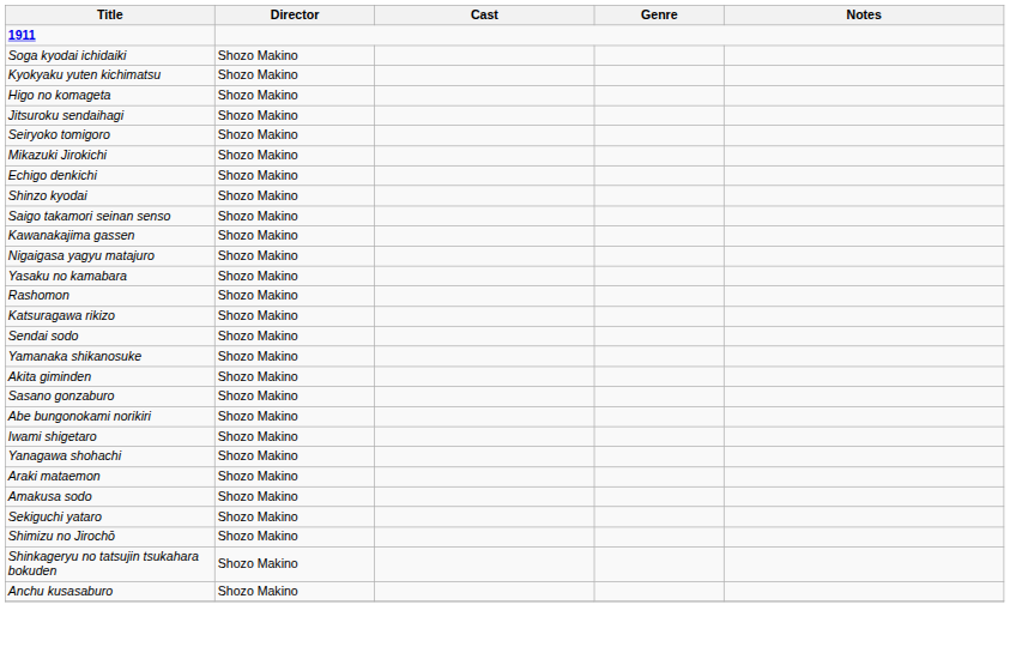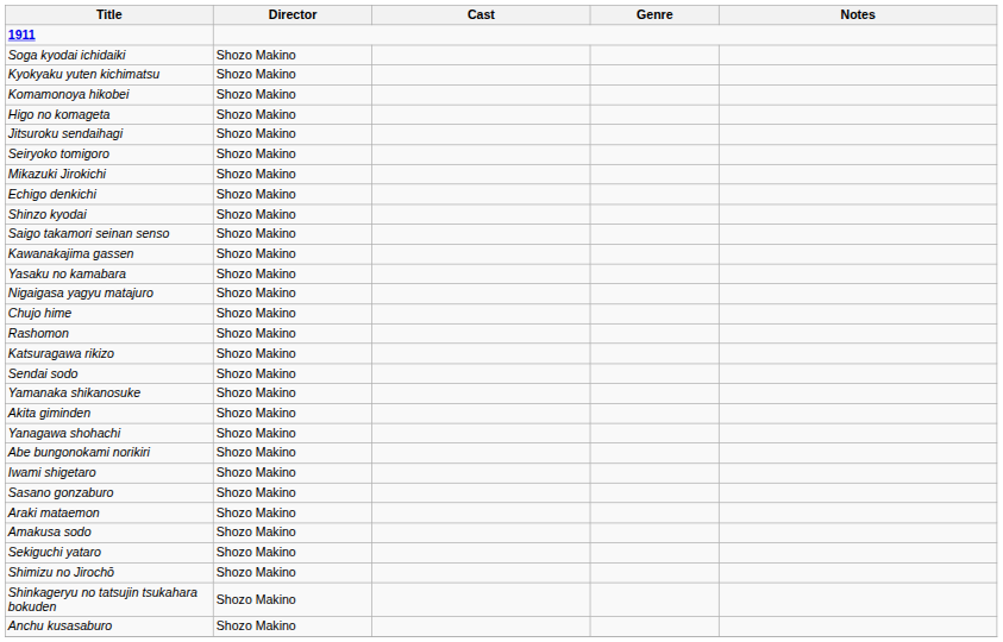 <table class="wikitable" width= "100%">
 <tr>
 <th width=21%>Title</th>
 <th width=16%>Director</th>
 <th width=22%>Cast</th>
 <th width=13%>Genre</th>
 <th width=28%>Notes</th>
 </tr>
 <tr>
 <td><strong><a href='#'>1911</a></strong></td>
 </tr>
 <tr>
 <td><em>Soga kyodai ichidaiki </em></td>
 <td>Shozo Makino</td>
 <td></td>
 <td></td>
 <td></td>
 </tr>
 <tr>
 <td><em>Kyokyaku yuten kichimatsu </em></td>
+<td>Shozo Makino</td>
+<td></td>
+<td></td>
+<td></td>
+</tr>
+<tr>
+<td><em>Komamonoya hikobei </em></td>
 <td>Shozo Makino</td>
 <td></td>
 <td></td>
 <td></td>
 </tr>
 <tr>
 <td><em>Higo no komageta </em></td>
 <td>Shozo Makino</td>
 <td></td>
 <td></td>
 <td></td>
 </tr>
 <tr>
 <td><em>Jitsuroku sendaihagi </em></td>
 <td>Shozo Makino</td>
 <td></td>
 <td></td>
 <td></td>
 </tr>
 <tr>
 <td><em>Seiryoko tomigoro </em></td>
 <td>Shozo Makino</td>
 <td></td>
 <td></td>
 <td></td>
 </tr>
 <tr>
 <td><em>Mikazuki Jirokichi</em></td>
 <td>Shozo Makino</td>
 <td></td>
 <td></td>
 <td></td>
 </tr>
 <tr>
 <td><em>Echigo denkichi</em></td>
 <td>Shozo Makino</td>
 <td></td>
 <td></td>
 <td></td>
 </tr>
 <tr>
 <td><em>Shinzo kyodai </em></td>
 <td>Shozo Makino</td>
 <td></td>
 <td></td>
 <td></td>
 </tr>
 <tr>
 <td><em>Saigo takamori seinan senso </em></td>
 <td>Shozo Makino</td>
 <td></td>
 <td></td>
 <td></td>
 </tr>
 <tr>
 <td><em>Kawanakajima gassen </em></td>
 <td>Shozo Makino</td>
 <td></td>
 <td></td>
 <td></td>
 </tr>
 <tr>
+<td><em>Yasaku no kamabara </em></td>
+<td>Shozo Makino</td>
+<td></td>
+<td></td>
+<td></td>
+</tr>
+<tr>
 <td><em>Nigaigasa yagyu matajuro </em></td>
 <td>Shozo Makino</td>
 <td></td>
 <td></td>
 <td></td>
 </tr>
 <tr>
-<td><em>Yasaku no kamabara </em></td>
+<td><em>Chujo hime </em></td>
 <td>Shozo Makino</td>
 <td></td>
 <td></td>
 <td></td>
 </tr>
 <tr>
 <td><em>Rashomon</em></td>
 <td>Shozo Makino</td>
 <td></td>
 <td></td>
 <td></td>
 </tr>
 <tr>
 <td><em>Katsuragawa rikizo </em></td>
 <td>Shozo Makino</td>
 <td></td>
 <td></td>
 <td></td>
 </tr>
 <tr>
 <td><em>Sendai sodo </em></td>
 <td>Shozo Makino</td>
 <td></td>
 <td></td>
 <td></td>
 </tr>
 <tr>
 <td><em>Yamanaka shikanosuke </em></td>
 <td>Shozo Makino</td>
 <td></td>
 <td></td>
 <td></td>
 </tr>
 <tr>
 <td><em>Akita giminden </em></td>
 <td>Shozo Makino</td>
 <td></td>
 <td></td>
 <td></td>
 </tr>
 <tr>
-<td><em>Sasano gonzaburo </em></td>
+<td><em>Yanagawa shohachi </em></td>
 <td>Shozo Makino</td>
 <td></td>
 <td></td>
 <td></td>
 </tr>
 <tr>
 <td><em>Abe bungonokami norikiri </em></td>
 <td>Shozo Makino</td>
 <td></td>
 <td></td>
 <td></td>
 </tr>
 <tr>
 <td><em>Iwami shigetaro </em></td>
 <td>Shozo Makino</td>
 <td></td>
 <td></td>
 <td></td>
 </tr>
 <tr>
-<td><em>Yanagawa shohachi </em></td>
+<td><em>Sasano gonzaburo </em></td>
 <td>Shozo Makino</td>
 <td></td>
 <td></td>
 <td></td>
 </tr>
 <tr>
 <td><em>Araki mataemon </em></td>
 <td>Shozo Makino</td>
 <td></td>
 <td></td>
 <td></td>
 </tr>
 <tr>
 <td><em>Amakusa sodo </em></td>
 <td>Shozo Makino</td>
 <td></td>
 <td></td>
 <td></td>
 </tr>
 <tr>
 <td><em>Sekiguchi yataro </em></td>
 <td>Shozo Makino</td>
 <td></td>
 <td></td>
 <td></td>
 </tr>
 <tr>
 <td><em>Shimizu no Jirochō </em></td>
 <td>Shozo Makino</td>
 <td></td>
 <td></td>
 <td></td>
 </tr>
 <tr>
 <td><em>Shinkageryu no tatsujin tsukahara bokuden </em></td>
 <td>Shozo Makino</td>
 <td></td>
 <td></td>
 <td></td>
 </tr>
 <tr>
 <td><em>Anchu kusasaburo </em></td>
 <td>Shozo Makino</td>
 <td></td>
 <td></td>
 <td></td>
 </tr>
 <tr>
 </tr>
 </table>
